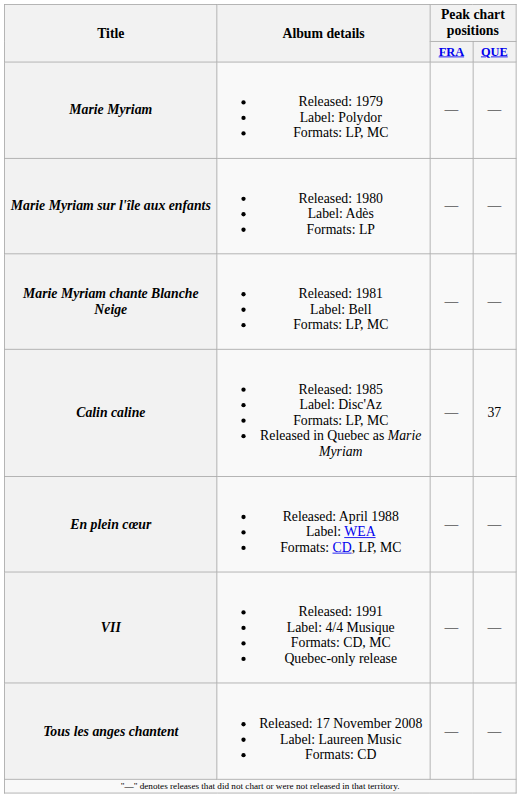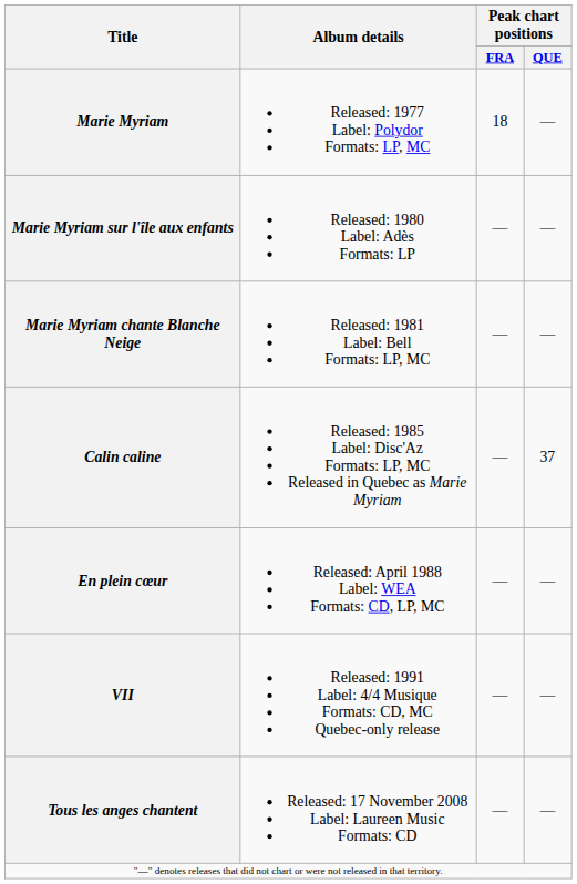 <table class="wikitable plainrowheaders" style="text-align:center;">
 <tr>
 <th scope="col" rowspan="2" style="width:15em;">Title</th>
 <th scope="col" rowspan="2" style="width:15em;">Album details</th>
 <th colspan="2">Peak chart positions</th>
 </tr>
 <tr>
 <th scope="col" style="width:3em;font-size:90%;"><a href='#'>FRA</a><br></th>
 <th scope="col" style="width:3em;font-size:90%;"><a href='#'>QUE</a><br></th>
 </tr>
 <tr>
 <th scope="row"><em>Marie Myriam</em></th>
-<td><br><ul><li>Released: 1979</li><li>Label: Polydor</li><li>Formats: LP, MC</li></ul></td>
-<td>—</td>
+<td><br><ul><li>Released: 1977</li><li>Label: <a href='#'>Polydor</a></li><li>Formats: <a href='#'>LP</a>, <a href='#'>MC</a></li></ul></td>
+<td>18</td>
 <td>—</td>
 </tr>
 <tr>
 <th scope="row"><em>Marie Myriam sur l'île aux enfants</em></th>
 <td><br><ul><li>Released: 1980</li><li>Label: Adès</li><li>Formats: LP</li></ul></td>
 <td>—</td>
 <td>—</td>
 </tr>
 <tr>
 <th scope="row"><em>Marie Myriam chante Blanche Neige</em></th>
 <td><br><ul><li>Released: 1981</li><li>Label: Bell</li><li>Formats: LP, MC</li></ul></td>
 <td>—</td>
 <td>—</td>
 </tr>
 <tr>
 <th scope="row"><em>Calin caline</em></th>
 <td><br><ul><li>Released: 1985</li><li>Label: Disc'Az</li><li>Formats: LP, MC</li><li>Released in Quebec as <em>Marie Myriam</em></li></ul></td>
 <td>—</td>
 <td>37</td>
 </tr>
 <tr>
 <th scope="row"><em>En plein cœur</em></th>
 <td><br><ul><li>Released: April 1988</li><li>Label: <a href='#'>WEA</a></li><li>Formats: <a href='#'>CD</a>, LP, MC</li></ul></td>
 <td>—</td>
 <td>—</td>
 </tr>
 <tr>
 <th scope="row"><em>VII</em></th>
 <td><br><ul><li>Released: 1991</li><li>Label: 4/4 Musique</li><li>Formats: CD, MC</li><li>Quebec-only release</li></ul></td>
 <td>—</td>
 <td>—</td>
 </tr>
 <tr>
 <th scope="row"><em>Tous les anges chantent</em></th>
 <td><br><ul><li>Released: 17 November 2008</li><li>Label: Laureen Music</li><li>Formats: CD</li></ul></td>
 <td>—</td>
 <td>—</td>
 </tr>
 <tr>
 <td colspan="4" style="font-size:8pt">"—" denotes releases that did not chart or were not released in that territory.</td>
 </tr>
 </table>
